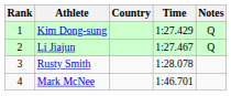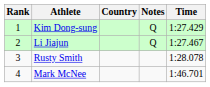 <table class="wikitable sortable" style="text-align:center">
 <tr>
 <th>Rank</th>
 <th>Athlete</th>
 <th>Country</th>
+<th>Notes</th>
 <th>Time</th>
-<th>Notes</th>
 </tr>
 <tr bgcolor=ccffcc>
 <td>1</td>
 <td align=left><a href='#'>Kim Dong-sung</a></td>
 <td align=left></td>
+<td>Q</td>
 <td>1:27.429</td>
-<td>Q</td>
 </tr>
 <tr bgcolor=ccffcc>
 <td>2</td>
 <td align=left><a href='#'>Li Jiajun</a></td>
 <td align=left></td>
+<td>Q</td>
 <td>1:27.467</td>
-<td>Q</td>
 </tr>
 <tr>
 <td>3</td>
 <td align=left><a href='#'>Rusty Smith</a></td>
 <td align=left></td>
+<td></td>
 <td>1:28.078</td>
-<td></td>
 </tr>
 <tr>
 <td>4</td>
 <td align=left><a href='#'>Mark McNee</a></td>
 <td align=left></td>
+<td></td>
 <td>1:46.701</td>
-<td></td>
 </tr>
 </table>
